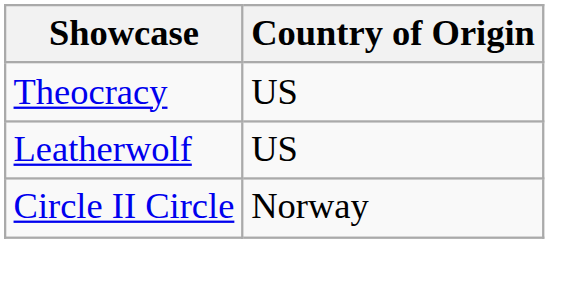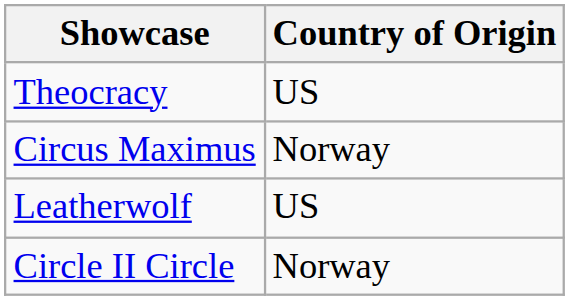 <table class="wikitable">
 <tr>
 <th>Showcase</th>
 <th>Country of Origin</th>
 </tr>
 <tr>
 <td><a href='#'>Theocracy</a></td>
 <td>US</td>
 </tr>
 <tr>
+<td><a href='#'>Circus Maximus</a></td>
+<td>Norway</td>
+</tr>
+<tr>
 <td><a href='#'>Leatherwolf</a></td>
 <td>US</td>
 </tr>
 <tr>
 <td><a href='#'>Circle II Circle</a></td>
 <td>Norway</td>
 </tr>
 </table>
